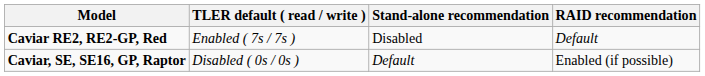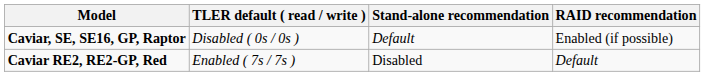 <table class="wikitable">
 <tr>
 <th>Model</th>
 <th>TLER default ( read / write )</th>
 <th>Stand-alone recommendation</th>
 <th>RAID recommendation</th>
 </tr>
 <tr>
+<td><strong>Caviar, SE, SE16, GP, Raptor</strong></td>
+<td><em>Disabled ( 0s / 0s )</em></td>
+<td><em>Default</em></td>
+<td>Enabled (if possible)</td>
+</tr>
+<tr>
 <td><strong>Caviar RE2, RE2-GP, Red</strong></td>
 <td><em>Enabled ( 7s / 7s )</em></td>
 <td>Disabled</td>
 <td><em>Default</em></td>
 </tr>
-<tr>
-<td><strong>Caviar, SE, SE16, GP, Raptor</strong></td>
-<td><em>Disabled ( 0s / 0s )</em></td>
-<td><em>Default</em></td>
-<td>Enabled (if possible)</td>
-</tr>
 </table>
